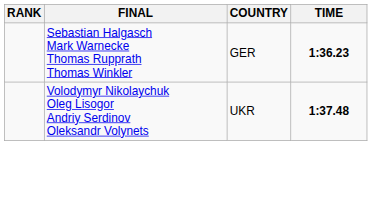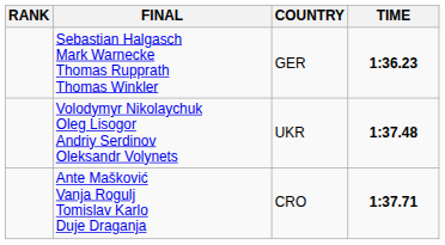 <table class="wikitable">
 <tr>
 <th>RANK</th>
 <th align="left" style="width: 15em">FINAL</th>
 <th>COUNTRY</th>
 <th style="width: 6em">TIME</th>
 </tr>
 <tr>
 <td align="center"></td>
 <td><a href='#'>Sebastian Halgasch</a><br><a href='#'>Mark Warnecke</a><br><a href='#'>Thomas Rupprath</a><br><a href='#'>Thomas Winkler</a></td>
 <td> GER</td>
 <td align="center"><strong>1:36.23</strong></td>
 </tr>
 <tr>
 <td align="center"></td>
 <td><a href='#'>Volodymyr Nikolaychuk</a><br><a href='#'>Oleg Lisogor</a><br><a href='#'>Andriy Serdinov</a><br><a href='#'>Oleksandr Volynets</a></td>
 <td> UKR</td>
 <td align="center"><strong>1:37.48</strong></td>
 </tr>
+<tr>
+<td align="center"></td>
+<td><a href='#'>Ante Mašković</a><br><a href='#'>Vanja Rogulj</a><br><a href='#'>Tomislav Karlo</a><br><a href='#'>Duje Draganja</a></td>
+<td> CRO</td>
+<td align="center"><strong>1:37.71</strong></td>
+</tr>
 </table>
